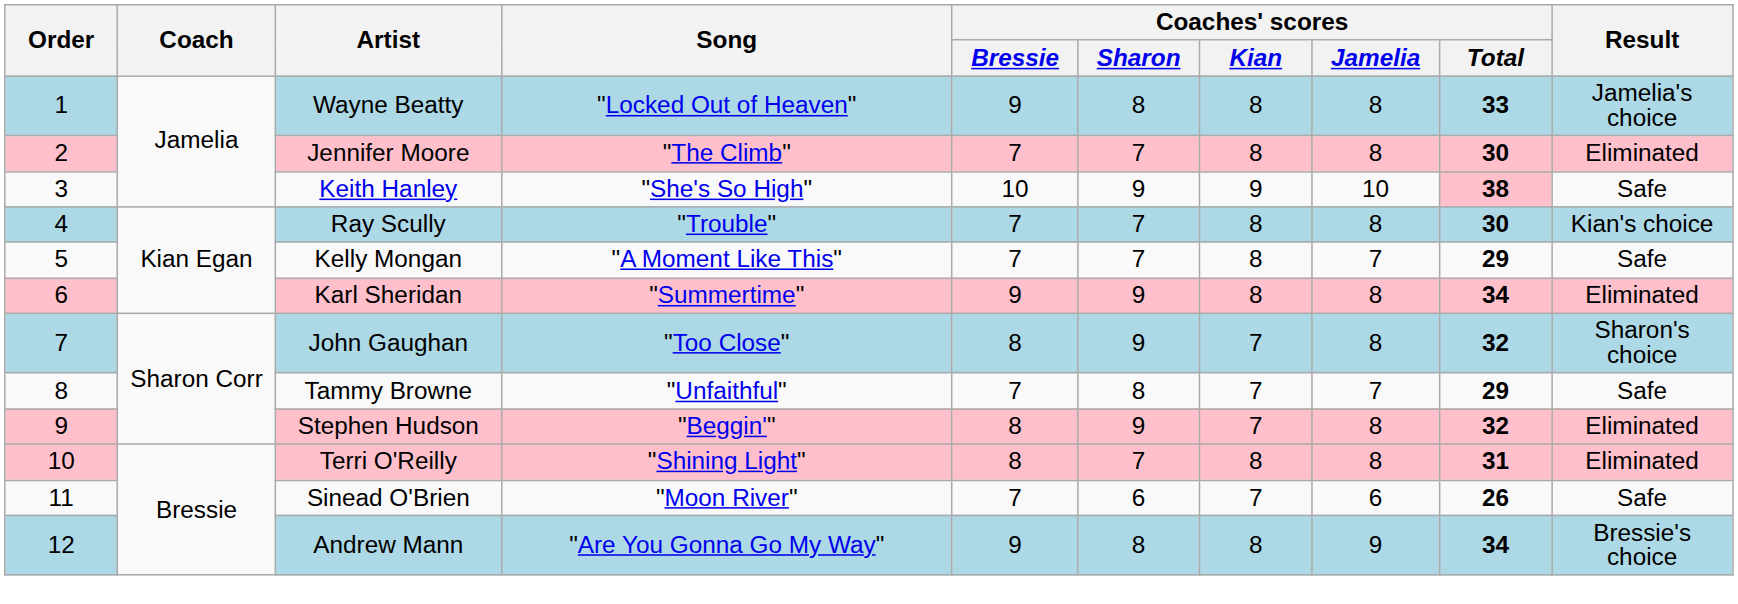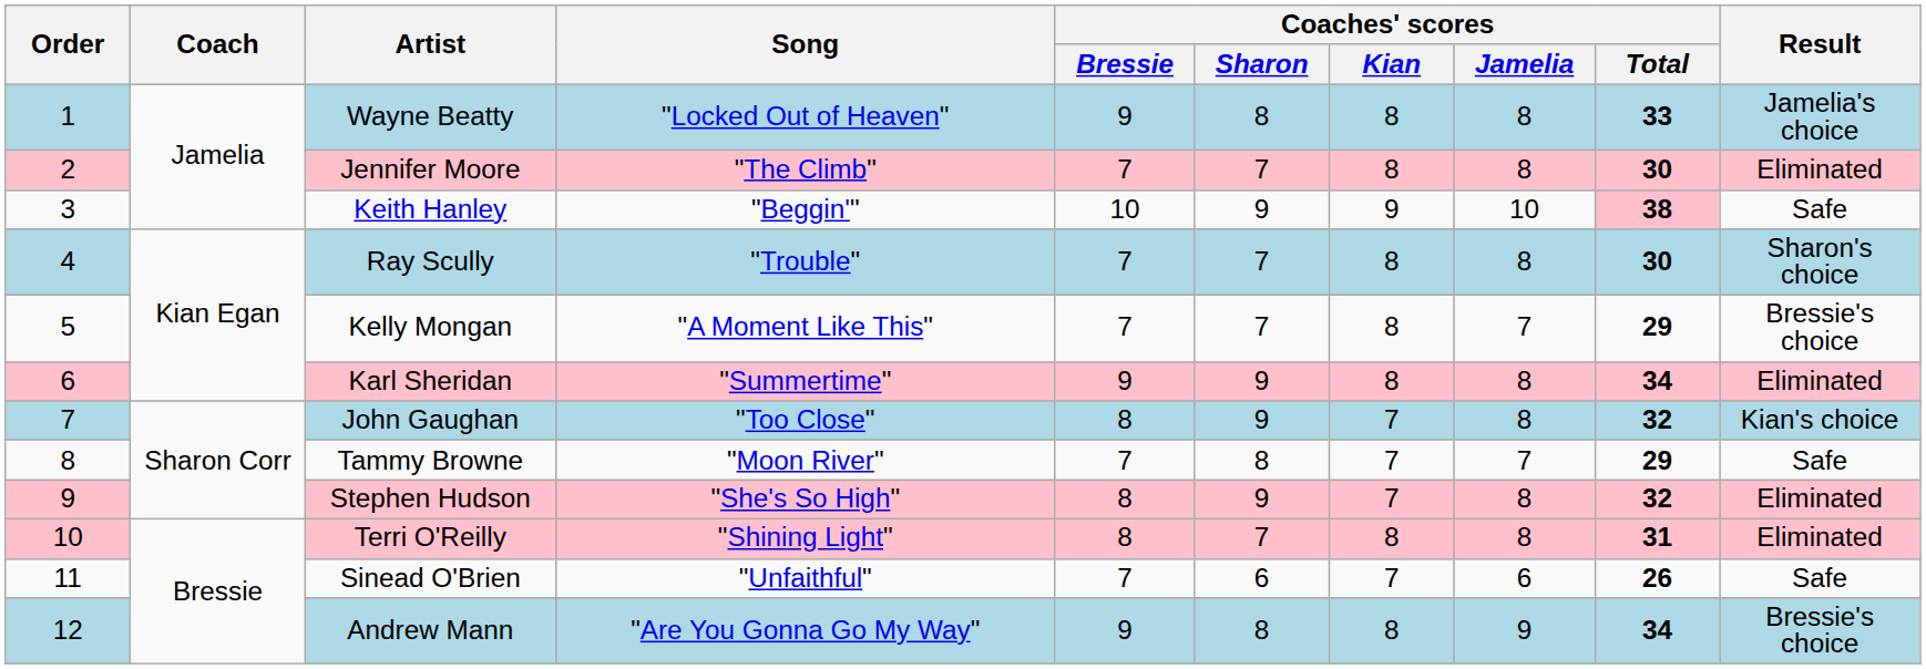 <table class="wikitable" style="text-align:center; line-height:16px; width:90%;">
 <tr>
 <th scope="col" rowspan="2" width="05%">Order</th>
 <th scope="col" rowspan="2" width="7%">Coach</th>
 <th scope="col" rowspan="2" width="10%">Artist</th>
 <th scope="col" rowspan="2" width="20%">Song</th>
 <th scope="col" colspan="5" width="10%">Coaches' scores</th>
 <th scope="col" rowspan="2" width="8%">Result</th>
 </tr>
 <tr>
 <th width="5%"><em><a href='#'>Bressie</a></em></th>
 <th width="5%"><em><a href='#'>Sharon</a></em></th>
 <th width="5%"><em><a href='#'>Kian</a></em></th>
 <th width="5%"><em><a href='#'>Jamelia</a></em></th>
 <th width="5%"><em>Total</em></th>
 </tr>
 <tr>
 <td style="background:lightblue;">1</td>
 <td rowspan="3">Jamelia</td>
 <td style="background:lightblue;">Wayne Beatty</td>
 <td style="background:lightblue;">"<a href='#'>Locked Out of Heaven</a>"</td>
 <td style="background:lightblue;">9</td>
 <td style="background:lightblue;">8</td>
 <td style="background:lightblue;">8</td>
 <td style="background:lightblue;">8</td>
 <td style="background:lightblue;"><strong>33</strong></td>
 <td style="background:lightblue;">Jamelia's choice</td>
 </tr>
 <tr style="background:pink;">
 <td>2</td>
 <td>Jennifer Moore</td>
 <td>"<a href='#'>The Climb</a>"</td>
 <td>7</td>
 <td>7</td>
 <td>8</td>
 <td>8</td>
 <td><strong>30</strong></td>
 <td>Eliminated</td>
 </tr>
 <tr>
 <td>3</td>
 <td><a href='#'>Keith Hanley</a></td>
-<td>"<a href='#'>She's So High</a>"</td>
+<td>"<a href='#'>Beggin'</a>"</td>
 <td>10</td>
 <td>9</td>
 <td>9</td>
 <td>10</td>
 <td style="background: pink;"><strong>38</strong></td>
 <td>Safe</td>
 </tr>
 <tr>
 <td style="background:lightblue;">4</td>
 <td rowspan="3">Kian Egan</td>
 <td style="background:lightblue;">Ray Scully</td>
 <td style="background:lightblue;">"<a href='#'>Trouble</a>"</td>
 <td style="background:lightblue;">7</td>
 <td style="background:lightblue;">7</td>
 <td style="background:lightblue;">8</td>
 <td style="background:lightblue;">8</td>
 <td style="background:lightblue;"><strong>30</strong></td>
-<td style="background:lightblue;">Kian's choice</td>
+<td style="background:lightblue;">Sharon's choice</td>
 </tr>
 <tr>
 <td>5</td>
 <td>Kelly Mongan</td>
 <td>"<a href='#'>A Moment Like This</a>"</td>
 <td>7</td>
 <td>7</td>
 <td>8</td>
 <td>7</td>
 <td><strong>29</strong></td>
-<td>Safe</td>
+<td>Bressie's choice</td>
 </tr>
 <tr style="background:pink;">
 <td>6</td>
 <td>Karl Sheridan</td>
 <td>"<a href='#'>Summertime</a>"</td>
 <td>9</td>
 <td>9</td>
 <td>8</td>
 <td>8</td>
 <td><strong>34</strong></td>
 <td>Eliminated</td>
 </tr>
 <tr>
 <td style="background:lightblue;">7</td>
 <td rowspan="3">Sharon Corr</td>
 <td style="background:lightblue;">John Gaughan</td>
 <td style="background:lightblue;">"<a href='#'>Too Close</a>"</td>
 <td style="background:lightblue;">8</td>
 <td style="background:lightblue;">9</td>
 <td style="background:lightblue;">7</td>
 <td style="background:lightblue;">8</td>
 <td style="background:lightblue;"><strong>32</strong></td>
-<td style="background:lightblue;">Sharon's choice</td>
+<td style="background:lightblue;">Kian's choice</td>
 </tr>
 <tr>
 <td>8</td>
 <td>Tammy Browne</td>
-<td>"<a href='#'>Unfaithful</a>"</td>
+<td>"<a href='#'>Moon River</a>"</td>
 <td>7</td>
 <td>8</td>
 <td>7</td>
 <td>7</td>
 <td><strong>29</strong></td>
 <td>Safe</td>
 </tr>
 <tr style="background:pink;">
 <td>9</td>
 <td>Stephen Hudson</td>
-<td>"<a href='#'>Beggin'</a>"</td>
+<td>"<a href='#'>She's So High</a>"</td>
 <td>8</td>
 <td>9</td>
 <td>7</td>
 <td>8</td>
 <td><strong>32</strong></td>
 <td>Eliminated</td>
 </tr>
 <tr>
 <td style="background:pink;">10</td>
 <td rowspan="3">Bressie</td>
 <td style="background:pink;">Terri O'Reilly</td>
 <td style="background:pink;">"<a href='#'>Shining Light</a>"</td>
 <td style="background:pink;">8</td>
 <td style="background:pink;">7</td>
 <td style="background:pink;">8</td>
 <td style="background:pink;">8</td>
 <td style="background:pink;"><strong>31</strong></td>
 <td style="background:pink;">Eliminated</td>
 </tr>
 <tr>
 <td>11</td>
 <td>Sinead O'Brien</td>
-<td>"<a href='#'>Moon River</a>"</td>
+<td>"<a href='#'>Unfaithful</a>"</td>
 <td>7</td>
 <td>6</td>
 <td>7</td>
 <td>6</td>
 <td><strong>26</strong></td>
 <td>Safe</td>
 </tr>
 <tr style="background:lightblue;">
 <td>12</td>
 <td>Andrew Mann</td>
 <td>"<a href='#'>Are You Gonna Go My Way</a>"</td>
 <td>9</td>
 <td>8</td>
 <td>8</td>
 <td>9</td>
 <td><strong>34</strong></td>
 <td>Bressie's choice</td>
 </tr>
 </table>
